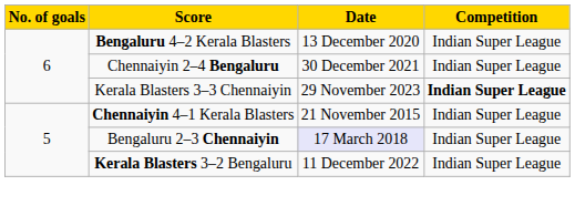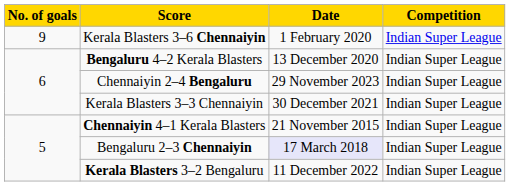 <table class="wikitable" style="font-size:100%; text-align:center">
 <tr>
 <th style="background:#FFD700"><span> No. of goals</span></th>
 <th style="background:#FFD700"><span> Score</span></th>
 <th style="background:#FFD700"><span> Date</span></th>
 <th style="background:#FFD700"><span> Competition</span></th>
+</tr>
+<tr>
+<td>9</td>
+<td>Kerala Blasters 3–6 <strong>Chennaiyin</strong></td>
+<td>1 February 2020</td>
+<td><a href='#'>Indian Super League</a></td>
 </tr>
 <tr>
 <td rowspan="3">6</td>
 <td><strong>Bengaluru</strong> 4–2 Kerala Blasters</td>
 <td>13 December 2020</td>
 <td>Indian Super League</td>
 </tr>
 <tr>
 <td>Chennaiyin 2–4 <strong>Bengaluru</strong></td>
-<td>30 December 2021</td>
+<td>29 November 2023</td>
 <td>Indian Super League</td>
 </tr>
 <tr>
 <td>Kerala Blasters 3–3 Chennaiyin</td>
-<td>29 November 2023</td>
-<td><strong>Indian Super League</strong></td>
+<td>30 December 2021</td>
+<td>Indian Super League</td>
 </tr>
 <tr>
 <td rowspan="3">5</td>
 <td><strong>Chennaiyin</strong> 4–1 Kerala Blasters</td>
 <td>21 November 2015</td>
 <td>Indian Super League</td>
 </tr>
 <tr>
 <td>Bengaluru 2–3 <strong>Chennaiyin</strong></td>
 <td style="background: lavender;">17 March 2018</td>
 <td>Indian Super League</td>
 </tr>
 <tr>
 <td><strong>Kerala Blasters</strong> 3–2 Bengaluru</td>
 <td>11 December 2022</td>
 <td>Indian Super League</td>
 </tr>
 </table>
